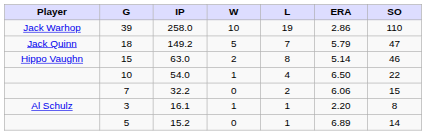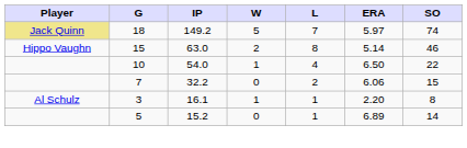 <table class="wikitable sortable">
 <tr>
 <th style="background:#ddf; width:16%;">Player</th>
 <th style="background:#ddf; width:9%;">G</th>
 <th style="background:#ddf; width:9%;">IP</th>
 <th style="background:#ddf; width:9%;">W</th>
 <th style="background:#ddf; width:9%;">L</th>
 <th style="background:#ddf; width:9%;">ERA</th>
 <th style="background:#ddf; width:9%;">SO</th>
 </tr>
-<tr style="text-align:center;">
-<td><a href='#'>Jack Warhop</a></td>
-<td>39</td>
-<td>258.0</td>
-<td>10</td>
-<td>19</td>
-<td>2.86</td>
-<td>110</td>
-</tr>
 <tr align=center>
-<td><a href='#'>Jack Quinn</a></td>
+<td style="background: khaki;"><a href='#'>Jack Quinn</a></td>
 <td>18</td>
 <td>149.2</td>
 <td>5</td>
 <td>7</td>
-<td>5.79</td>
-<td>47</td>
+<td>5.97</td>
+<td>74</td>
 </tr>
 <tr align=center>
 <td><a href='#'>Hippo Vaughn</a></td>
 <td>15</td>
 <td>63.0</td>
 <td>2</td>
 <td>8</td>
 <td>5.14</td>
 <td>46</td>
 </tr>
 <tr align=center>
 <td></td>
 <td>10</td>
 <td>54.0</td>
 <td>1</td>
 <td>4</td>
 <td>6.50</td>
 <td>22</td>
 </tr>
 <tr style="text-align:center;">
 <td></td>
 <td>7</td>
 <td>32.2</td>
 <td>0</td>
 <td>2</td>
 <td>6.06</td>
 <td>15</td>
 </tr>
 <tr style="text-align:center;">
 <td><a href='#'>Al Schulz</a></td>
 <td>3</td>
 <td>16.1</td>
 <td>1</td>
 <td>1</td>
 <td>2.20</td>
 <td>8</td>
 </tr>
 <tr align=center>
 <td></td>
 <td>5</td>
 <td>15.2</td>
 <td>0</td>
 <td>1</td>
 <td>6.89</td>
 <td>14</td>
 </tr>
 </table>
